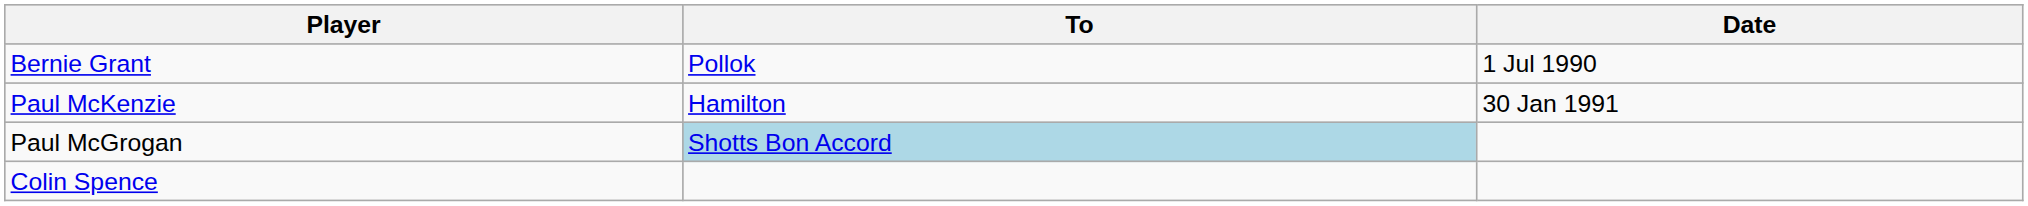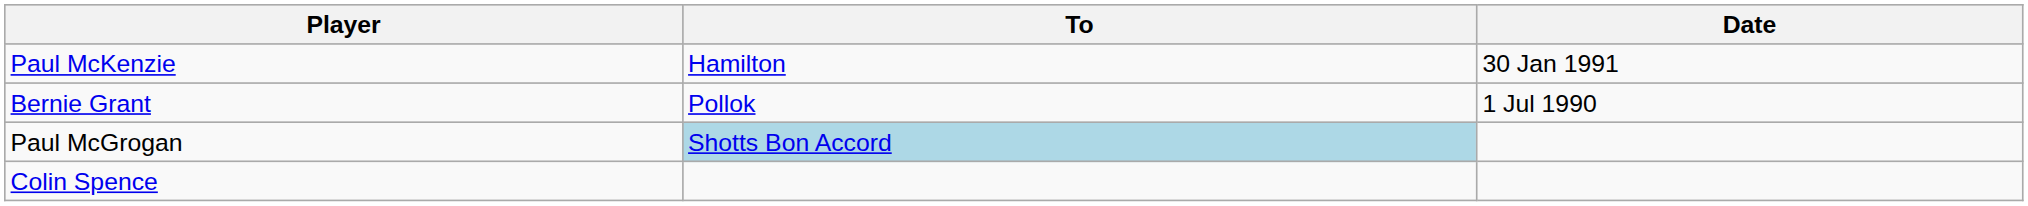 <table class="wikitable" style="text-align:center; font-size:95%;width:98%; text-align:left">
 <tr>
 <th>Player</th>
 <th>To</th>
 <th>Date</th>
 </tr>
 <tr>
+<td> <a href='#'>Paul McKenzie</a></td>
+<td> <a href='#'>Hamilton</a></td>
+<td>30 Jan 1991</td>
+</tr>
+<tr>
 <td> <a href='#'>Bernie Grant</a></td>
 <td> <a href='#'>Pollok</a></td>
 <td>1 Jul 1990</td>
-</tr>
-<tr>
-<td> <a href='#'>Paul McKenzie</a></td>
-<td> <a href='#'>Hamilton</a></td>
-<td>30 Jan 1991</td>
 </tr>
 <tr>
 <td> Paul McGrogan</td>
 <td style="background: lightblue;"> <a href='#'>Shotts Bon Accord</a></td>
 <td></td>
 </tr>
 <tr>
 <td> <a href='#'>Colin Spence</a></td>
 <td></td>
 <td></td>
 </tr>
 </table>
